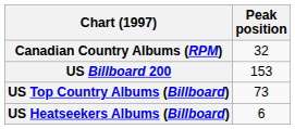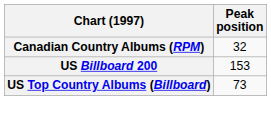 <table class="wikitable sortable plainrowheaders" style="text-align:center">
 <tr>
 <th scope="col">Chart (1997)</th>
 <th scope="col">Peak<br>position</th>
 </tr>
 <tr>
 <th scope="row">Canadian Country Albums (<em><a href='#'>RPM</a></em>)</th>
 <td>32</td>
 </tr>
 <tr>
 <th scope="row">US <a href='#'><em>Billboard</em> 200</a></th>
 <td>153</td>
 </tr>
 <tr>
 <th scope="row">US <a href='#'>Top Country Albums</a> (<em><a href='#'>Billboard</a></em>)</th>
 <td>73</td>
 </tr>
-<tr>
-<th scope="row">US <a href='#'>Heatseekers Albums</a> (<em><a href='#'>Billboard</a></em>)</th>
-<td>6</td>
-</tr>
 </table>
